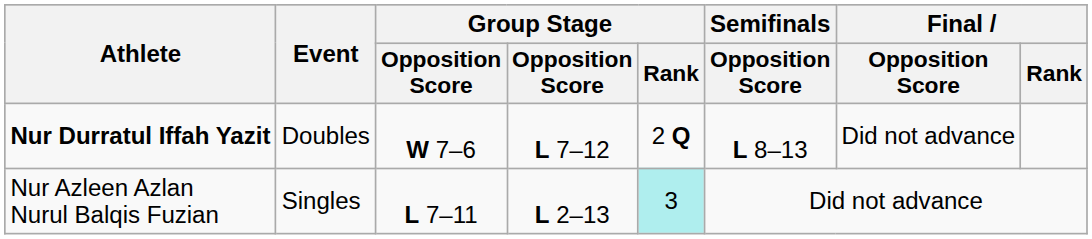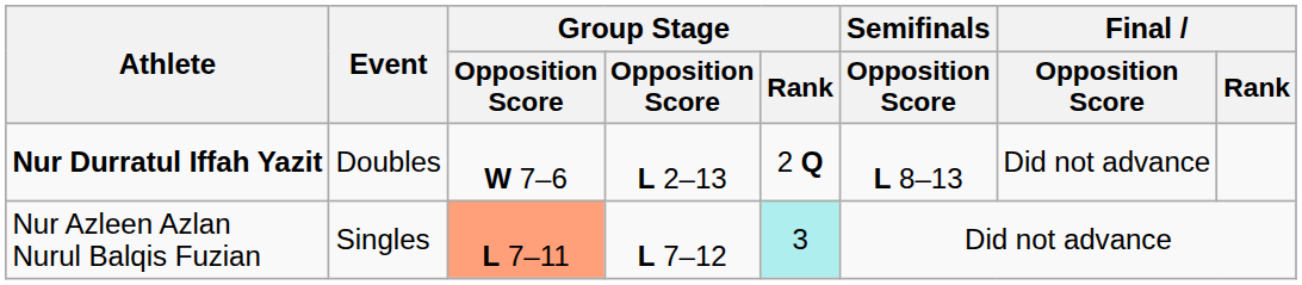 <table class="wikitable" style="font-size:90%">
 <tr>
 <th rowspan="2">Athlete</th>
 <th rowspan="2">Event</th>
 <th colspan="3">Group Stage</th>
 <th>Semifinals</th>
 <th colspan="2">Final / </th>
 </tr>
 <tr style="font-size:95%">
 <th>Opposition<br>Score</th>
 <th>Opposition<br>Score</th>
 <th>Rank</th>
 <th>Opposition<br>Score</th>
 <th>Opposition<br>Score</th>
 <th>Rank</th>
 </tr>
 <tr align="center">
 <td align="left"><strong>Nur Durratul Iffah Yazit</strong></td>
 <td align="left">Doubles</td>
 <td><br><strong>W</strong> 7–6</td>
-<td><br><strong>L</strong> 7–12</td>
+<td><br><strong>L</strong> 2–13</td>
 <td>2 <strong>Q</strong></td>
 <td><br><strong>L</strong> 8–13</td>
 <td>Did not advance</td>
 <td></td>
 </tr>
 <tr align="center">
 <td align="left">Nur Azleen Azlan<br>Nurul Balqis Fuzian</td>
 <td align="left">Singles</td>
-<td><br><strong>L</strong> 7–11</td>
-<td><br><strong>L</strong> 2–13</td>
+<td style="background: lightsalmon;"><br><strong>L</strong> 7–11</td>
+<td><br><strong>L</strong> 7–12</td>
 <td style="background: paleturquoise;">3</td>
 <td colspan="3">Did not advance</td>
 </tr>
 </table>
